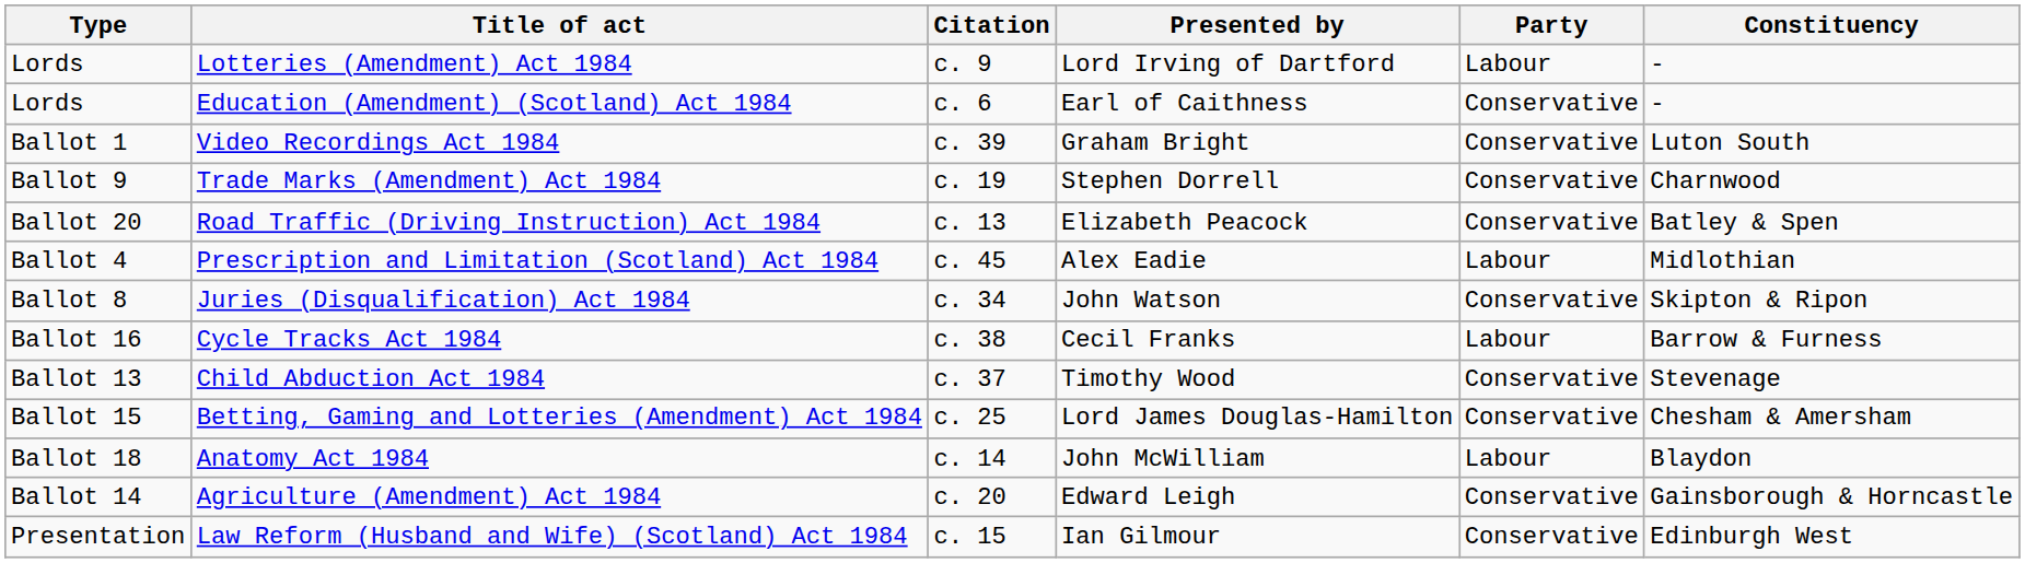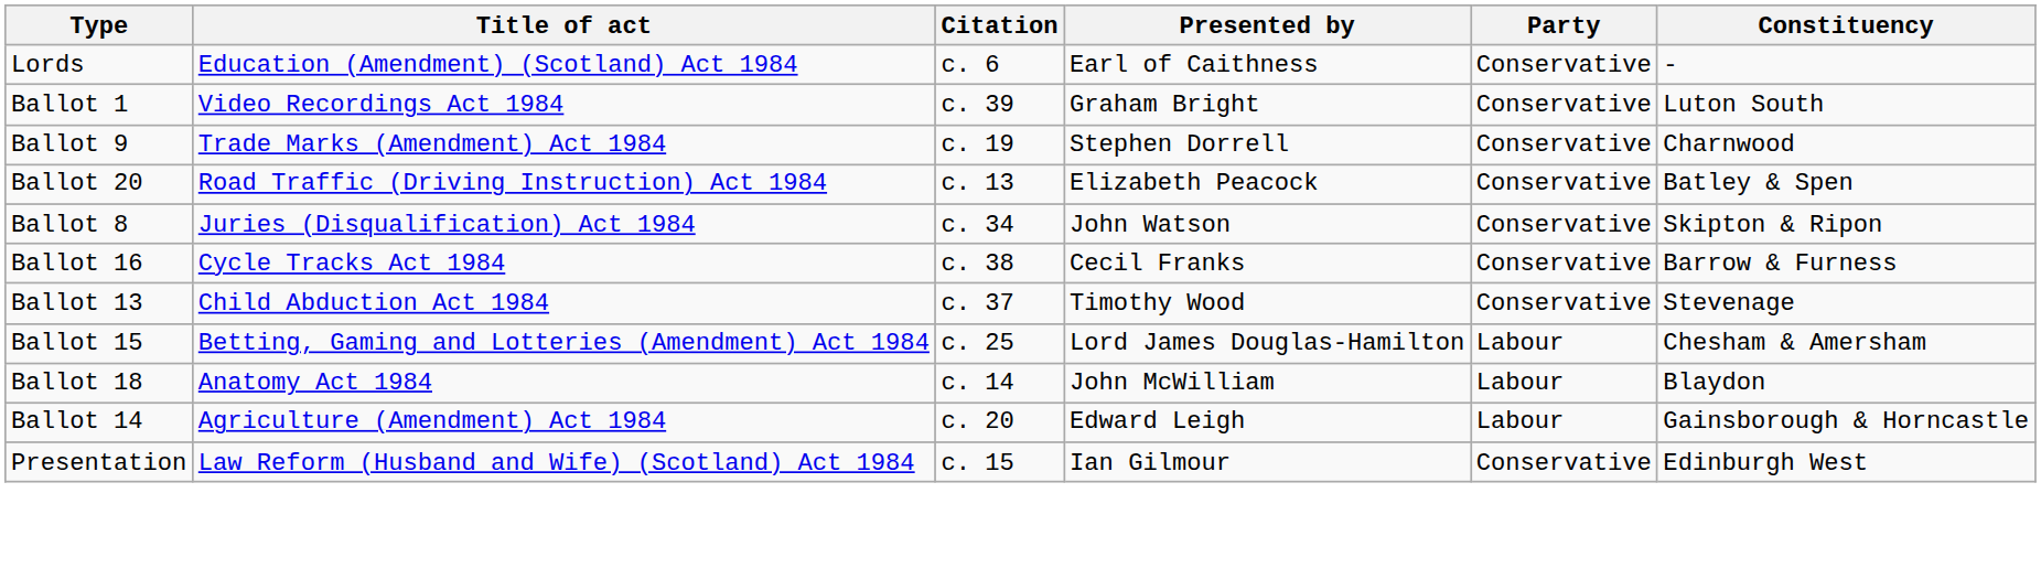 <table class="wikitable">
 <tr>
 <th>Type</th>
 <th>Title of act</th>
 <th>Citation</th>
 <th>Presented by</th>
 <th>Party</th>
 <th>Constituency</th>
-</tr>
-<tr |->
-<td>Lords</td>
-<td><a href='#'>Lotteries (Amendment) Act 1984</a></td>
-<td>c. 9</td>
-<td>Lord Irving of Dartford</td>
-<td>Labour</td>
-<td>-</td>
 </tr>
 <tr>
 <td>Lords</td>
 <td><a href='#'>Education (Amendment) (Scotland) Act 1984</a></td>
 <td>c. 6</td>
 <td>Earl of Caithness</td>
 <td>Conservative</td>
 <td>-</td>
 </tr>
 <tr>
 <td>Ballot 1</td>
 <td><a href='#'>Video Recordings Act 1984</a></td>
 <td>c. 39</td>
 <td>Graham Bright</td>
 <td>Conservative</td>
 <td>Luton South</td>
 </tr>
 <tr>
 <td>Ballot 9</td>
 <td><a href='#'>Trade Marks (Amendment) Act 1984</a></td>
 <td>c. 19</td>
 <td>Stephen Dorrell</td>
 <td>Conservative</td>
 <td>Charnwood</td>
 </tr>
 <tr>
 <td>Ballot 20</td>
 <td><a href='#'>Road Traffic (Driving Instruction) Act 1984</a></td>
 <td>c. 13</td>
 <td>Elizabeth Peacock</td>
 <td>Conservative</td>
 <td>Batley & Spen</td>
 </tr>
 <tr>
-<td>Ballot 4</td>
-<td><a href='#'>Prescription and Limitation (Scotland) Act 1984</a></td>
-<td>c. 45</td>
-<td>Alex Eadie</td>
-<td>Labour</td>
-<td>Midlothian</td>
-</tr>
-<tr>
 <td>Ballot 8</td>
 <td><a href='#'>Juries (Disqualification) Act 1984</a></td>
 <td>c. 34</td>
 <td>John Watson</td>
 <td>Conservative</td>
 <td>Skipton & Ripon</td>
 </tr>
 <tr>
 <td>Ballot 16</td>
 <td><a href='#'>Cycle Tracks Act 1984</a></td>
 <td>c. 38</td>
 <td>Cecil Franks</td>
-<td>Labour</td>
+<td>Conservative</td>
 <td>Barrow & Furness</td>
 </tr>
 <tr>
 <td>Ballot 13</td>
 <td><a href='#'>Child Abduction Act 1984</a></td>
 <td>c. 37</td>
 <td>Timothy Wood</td>
 <td>Conservative</td>
 <td>Stevenage</td>
 </tr>
 <tr>
 <td>Ballot 15</td>
 <td><a href='#'>Betting, Gaming and Lotteries (Amendment) Act 1984</a></td>
 <td>c. 25</td>
 <td>Lord James Douglas-Hamilton</td>
-<td>Conservative</td>
+<td>Labour</td>
 <td>Chesham & Amersham</td>
 </tr>
 <tr>
 <td>Ballot 18</td>
 <td><a href='#'>Anatomy Act 1984</a></td>
 <td>c. 14</td>
 <td>John McWilliam</td>
 <td>Labour</td>
 <td>Blaydon</td>
 </tr>
 <tr>
 <td>Ballot 14</td>
 <td><a href='#'>Agriculture (Amendment) Act 1984</a></td>
 <td>c. 20</td>
 <td>Edward Leigh</td>
-<td>Conservative</td>
+<td>Labour</td>
 <td>Gainsborough & Horncastle</td>
 </tr>
 <tr>
 <td>Presentation</td>
 <td><a href='#'>Law Reform (Husband and Wife) (Scotland) Act 1984</a></td>
 <td>c. 15</td>
 <td>Ian Gilmour</td>
 <td>Conservative</td>
 <td>Edinburgh West</td>
 </tr>
 </table>
